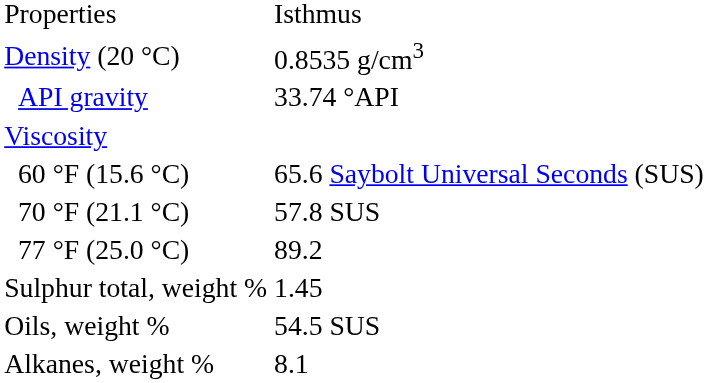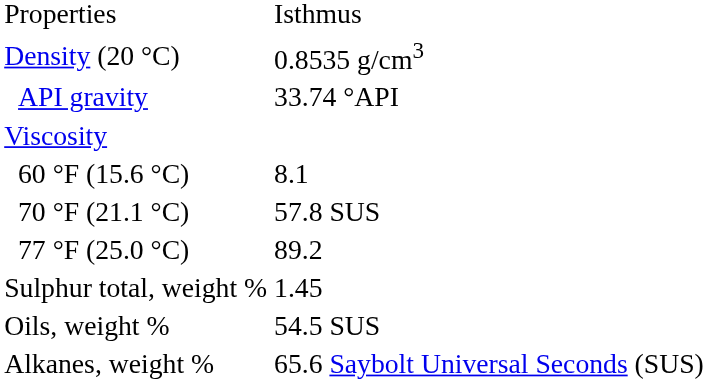 <table>
 <tr>
 <td>Properties</td>
 <td>Isthmus</td>
 </tr>
 <tr>
 <td><a href='#'>Density</a> (20 °C)</td>
 <td>0.8535 g/cm<sup>3</sup></td>
 </tr>
 <tr>
 <td>  <a href='#'>API gravity</a></td>
 <td>33.74 °API</td>
 </tr>
 <tr>
 <td><a href='#'>Viscosity</a></td>
 <td></td>
 </tr>
 <tr>
 <td>  60 °F (15.6 °C)</td>
-<td>65.6 <a href='#'>Saybolt Universal Seconds</a> (SUS)</td>
+<td>8.1</td>
 </tr>
 <tr>
 <td>  70 °F (21.1 °C)</td>
 <td>57.8 SUS</td>
 </tr>
 <tr>
 <td>  77 °F (25.0 °C)</td>
 <td>89.2</td>
 </tr>
 <tr>
 <td>Sulphur total, weight %</td>
 <td>1.45</td>
 </tr>
 <tr>
 <td>Oils, weight %</td>
 <td>54.5 SUS</td>
 </tr>
 <tr>
 <td>Alkanes, weight %</td>
-<td>8.1</td>
+<td>65.6 <a href='#'>Saybolt Universal Seconds</a> (SUS)</td>
 </tr>
 <tr>
 </tr>
 </table>
